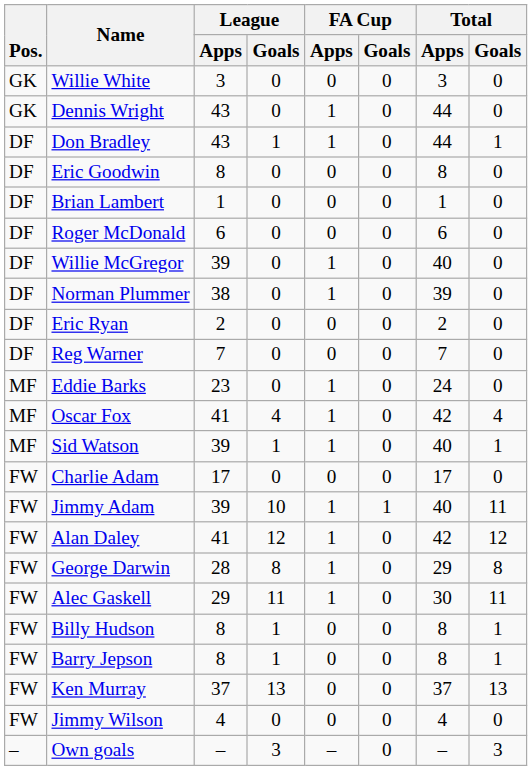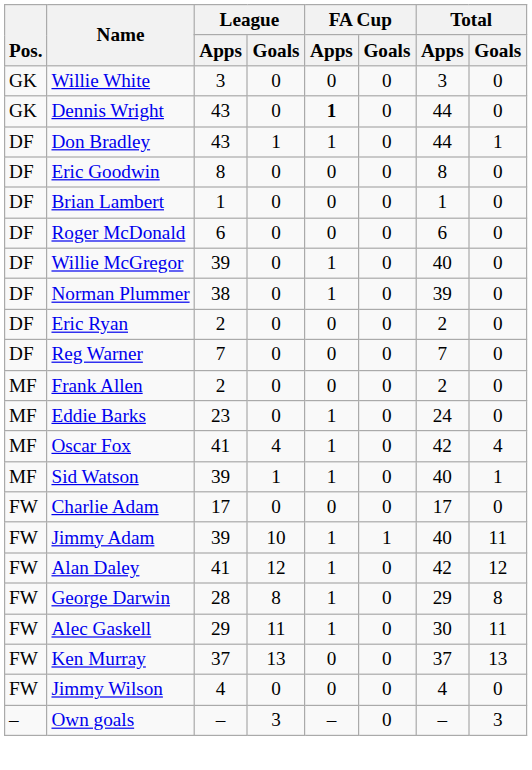 <table class="wikitable" style="text-align:center">
 <tr>
 <th rowspan="2" valign="bottom">Pos.</th>
 <th rowspan="2">Name</th>
 <th colspan="2" width="85">League</th>
 <th colspan="2" width="85">FA Cup</th>
 <th colspan="2" width="85">Total</th>
 </tr>
 <tr>
 <th>Apps</th>
 <th>Goals</th>
 <th>Apps</th>
 <th>Goals</th>
 <th>Apps</th>
 <th>Goals</th>
 </tr>
 <tr>
 <td align="left">GK</td>
 <td align="left"> <a href='#'>Willie White</a></td>
 <td>3</td>
 <td>0</td>
 <td>0</td>
 <td>0</td>
 <td>3</td>
 <td>0</td>
 </tr>
 <tr>
 <td align="left">GK</td>
 <td align="left"> <a href='#'>Dennis Wright</a></td>
 <td>43</td>
 <td>0</td>
-<td>1</td>
+<td><strong>1</strong></td>
 <td>0</td>
 <td>44</td>
 <td>0</td>
 </tr>
 <tr>
 <td align="left">DF</td>
 <td align="left"> <a href='#'>Don Bradley</a></td>
 <td>43</td>
 <td>1</td>
 <td>1</td>
 <td>0</td>
 <td>44</td>
 <td>1</td>
 </tr>
 <tr>
 <td align="left">DF</td>
 <td align="left"> <a href='#'>Eric Goodwin</a></td>
 <td>8</td>
 <td>0</td>
 <td>0</td>
 <td>0</td>
 <td>8</td>
 <td>0</td>
 </tr>
 <tr>
 <td align="left">DF</td>
 <td align="left"> <a href='#'>Brian Lambert</a></td>
 <td>1</td>
 <td>0</td>
 <td>0</td>
 <td>0</td>
 <td>1</td>
 <td>0</td>
 </tr>
 <tr>
 <td align="left">DF</td>
 <td align="left"> <a href='#'>Roger McDonald</a></td>
 <td>6</td>
 <td>0</td>
 <td>0</td>
 <td>0</td>
 <td>6</td>
 <td>0</td>
 </tr>
 <tr>
 <td align="left">DF</td>
 <td align="left"> <a href='#'>Willie McGregor</a></td>
 <td>39</td>
 <td>0</td>
 <td>1</td>
 <td>0</td>
 <td>40</td>
 <td>0</td>
 </tr>
 <tr>
 <td align="left">DF</td>
 <td align="left"> <a href='#'>Norman Plummer</a></td>
 <td>38</td>
 <td>0</td>
 <td>1</td>
 <td>0</td>
 <td>39</td>
 <td>0</td>
 </tr>
 <tr>
 <td align="left">DF</td>
 <td align="left"> <a href='#'>Eric Ryan</a></td>
 <td>2</td>
 <td>0</td>
 <td>0</td>
 <td>0</td>
 <td>2</td>
 <td>0</td>
 </tr>
 <tr>
 <td align="left">DF</td>
 <td align="left"> <a href='#'>Reg Warner</a></td>
 <td>7</td>
 <td>0</td>
 <td>0</td>
 <td>0</td>
 <td>7</td>
 <td>0</td>
 </tr>
 <tr>
 <td align="left">MF</td>
+<td align="left"> <a href='#'>Frank Allen</a></td>
+<td>2</td>
+<td>0</td>
+<td>0</td>
+<td>0</td>
+<td>2</td>
+<td>0</td>
+</tr>
+<tr>
+<td align="left">MF</td>
 <td align="left"> <a href='#'>Eddie Barks</a></td>
 <td>23</td>
 <td>0</td>
 <td>1</td>
 <td>0</td>
 <td>24</td>
 <td>0</td>
 </tr>
 <tr>
 <td align="left">MF</td>
 <td align="left"> <a href='#'>Oscar Fox</a></td>
 <td>41</td>
 <td>4</td>
 <td>1</td>
 <td>0</td>
 <td>42</td>
 <td>4</td>
 </tr>
 <tr>
 <td align="left">MF</td>
 <td align="left"> <a href='#'>Sid Watson</a></td>
 <td>39</td>
 <td>1</td>
 <td>1</td>
 <td>0</td>
 <td>40</td>
 <td>1</td>
 </tr>
 <tr>
 <td align="left">FW</td>
 <td align="left"> <a href='#'>Charlie Adam</a></td>
 <td>17</td>
 <td>0</td>
 <td>0</td>
 <td>0</td>
 <td>17</td>
 <td>0</td>
 </tr>
 <tr>
 <td align="left">FW</td>
 <td align="left"> <a href='#'>Jimmy Adam</a></td>
 <td>39</td>
 <td>10</td>
 <td>1</td>
 <td>1</td>
 <td>40</td>
 <td>11</td>
 </tr>
 <tr>
 <td align="left">FW</td>
 <td align="left"> <a href='#'>Alan Daley</a></td>
 <td>41</td>
 <td>12</td>
 <td>1</td>
 <td>0</td>
 <td>42</td>
 <td>12</td>
 </tr>
 <tr>
 <td align="left">FW</td>
 <td align="left"> <a href='#'>George Darwin</a></td>
 <td>28</td>
 <td>8</td>
 <td>1</td>
 <td>0</td>
 <td>29</td>
 <td>8</td>
 </tr>
 <tr>
 <td align="left">FW</td>
 <td align="left"> <a href='#'>Alec Gaskell</a></td>
 <td>29</td>
 <td>11</td>
 <td>1</td>
 <td>0</td>
 <td>30</td>
 <td>11</td>
 </tr>
 <tr>
 <td align="left">FW</td>
-<td align="left"> <a href='#'>Billy Hudson</a></td>
-<td>8</td>
-<td>1</td>
-<td>0</td>
-<td>0</td>
-<td>8</td>
-<td>1</td>
-</tr>
-<tr>
-<td align="left">FW</td>
-<td align="left"> <a href='#'>Barry Jepson</a></td>
-<td>8</td>
-<td>1</td>
-<td>0</td>
-<td>0</td>
-<td>8</td>
-<td>1</td>
-</tr>
-<tr>
-<td align="left">FW</td>
 <td align="left"> <a href='#'>Ken Murray</a></td>
 <td>37</td>
 <td>13</td>
 <td>0</td>
 <td>0</td>
 <td>37</td>
 <td>13</td>
 </tr>
 <tr>
 <td align="left">FW</td>
 <td align="left"> <a href='#'>Jimmy Wilson</a></td>
 <td>4</td>
 <td>0</td>
 <td>0</td>
 <td>0</td>
 <td>4</td>
 <td>0</td>
 </tr>
 <tr>
 <td align="left">–</td>
 <td align="left"><a href='#'>Own goals</a></td>
 <td>–</td>
 <td>3</td>
 <td>–</td>
 <td>0</td>
 <td>–</td>
 <td>3</td>
 </tr>
 </table>
